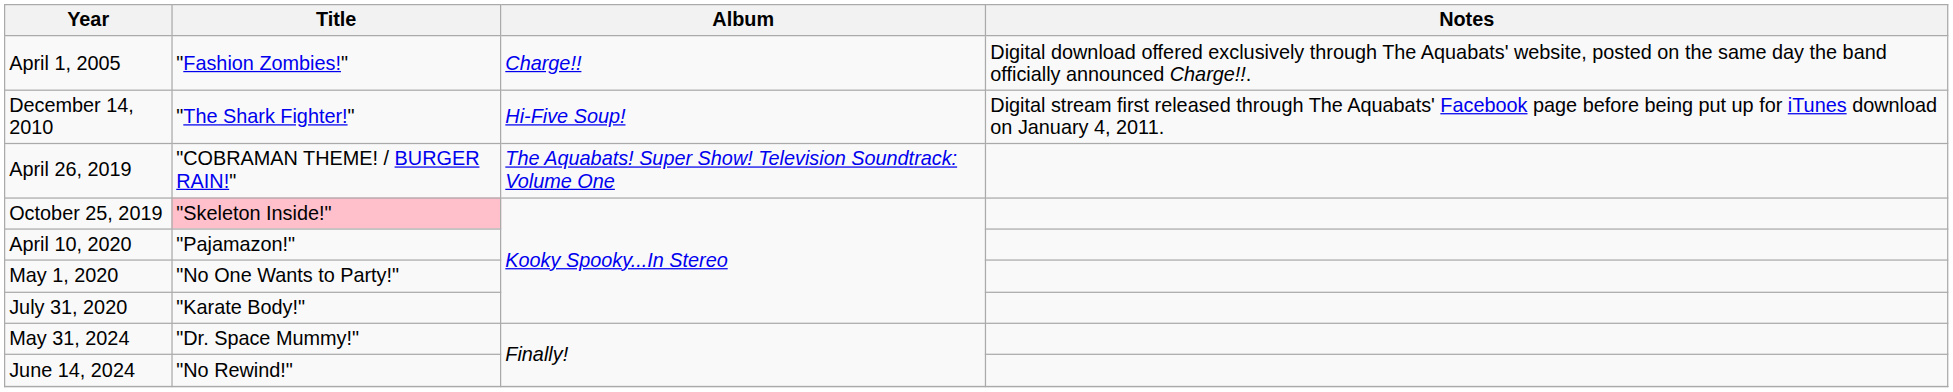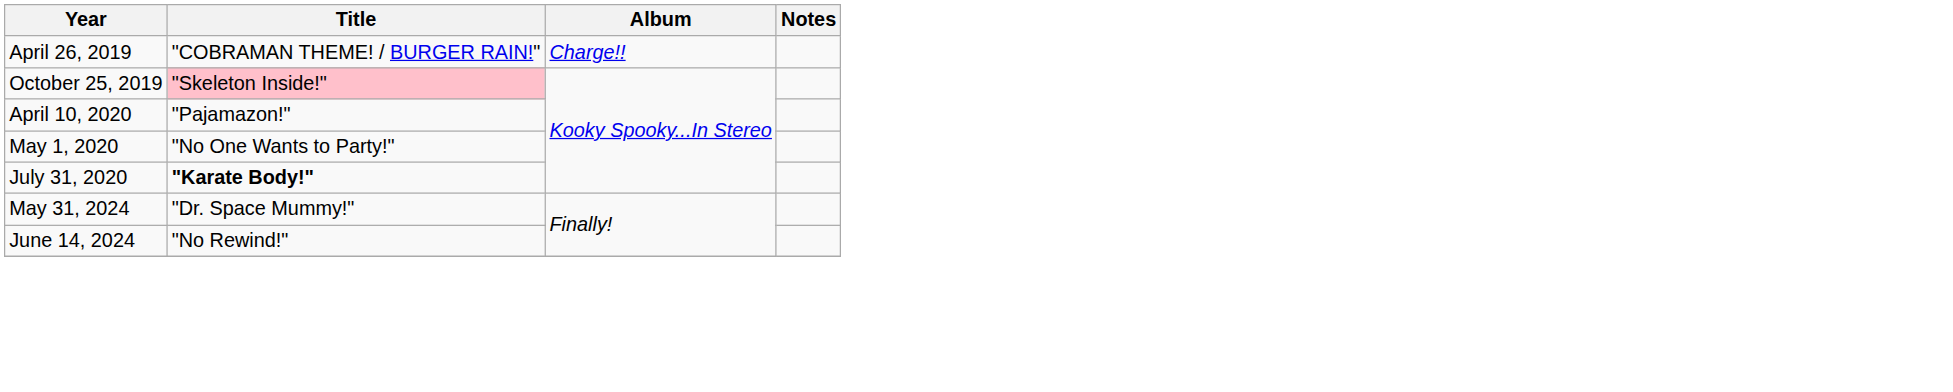 <table class="wikitable">
 <tr>
 <th>Year</th>
 <th>Title</th>
 <th>Album</th>
 <th>Notes</th>
 </tr>
 <tr>
-<td>April 1, 2005</td>
-<td>"<a href='#'>Fashion Zombies!</a>"</td>
-<td><em><a href='#'>Charge!!</a></em></td>
-<td>Digital download offered exclusively through The Aquabats' website, posted on the same day the band officially announced <em>Charge!!</em>.</td>
-</tr>
-<tr>
-<td>December 14, 2010</td>
-<td>"<a href='#'>The Shark Fighter!</a>"</td>
-<td><em><a href='#'>Hi-Five Soup!</a></em></td>
-<td>Digital stream first released through The Aquabats' <a href='#'>Facebook</a> page before being put up for <a href='#'>iTunes</a> download on January 4, 2011.</td>
-</tr>
-<tr>
 <td>April 26, 2019</td>
 <td>"COBRAMAN THEME! / <a href='#'>BURGER RAIN!</a>"</td>
-<td><em><a href='#'>The Aquabats! Super Show! Television Soundtrack: Volume One</a></em></td>
+<td><em><a href='#'>Charge!!</a></em></td>
 <td></td>
 </tr>
 <tr>
 <td>October 25, 2019</td>
 <td style="background: pink;">"Skeleton Inside!"</td>
 <td rowspan="4"><em><a href='#'>Kooky Spooky...In Stereo</a></em></td>
 <td></td>
 </tr>
 <tr>
 <td>April 10, 2020</td>
 <td>"Pajamazon!"</td>
 <td></td>
 </tr>
 <tr>
 <td>May 1, 2020</td>
 <td>"No One Wants to Party!"</td>
 <td></td>
 </tr>
 <tr>
 <td>July 31, 2020</td>
-<td>"Karate Body!"</td>
+<td><strong>"Karate Body!"</strong></td>
 <td></td>
 </tr>
 <tr>
 <td>May 31, 2024</td>
 <td>"Dr. Space Mummy!"</td>
 <td rowspan="2"><em>Finally!</em></td>
 <td></td>
 </tr>
 <tr>
 <td>June 14, 2024</td>
 <td>"No Rewind!"</td>
 <td></td>
 </tr>
 <tr>
 </tr>
 </table>
